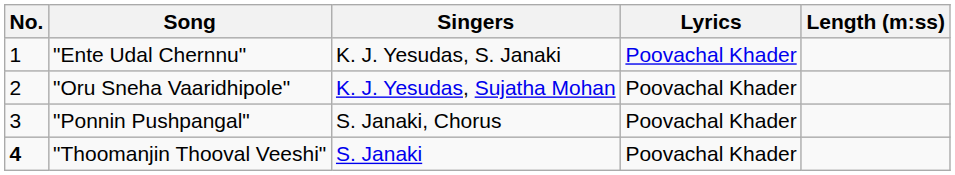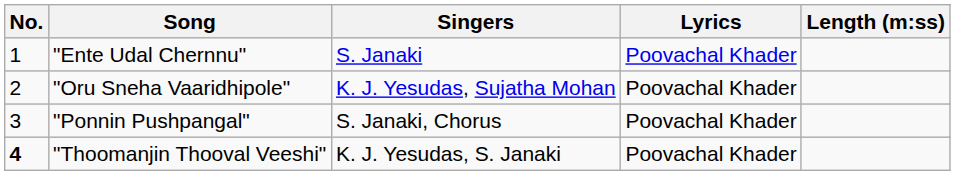 <table class="wikitable" style="font-size:95%;">
 <tr>
 <th>No.</th>
 <th>Song</th>
 <th>Singers</th>
 <th>Lyrics</th>
 <th>Length (m:ss)</th>
 </tr>
 <tr>
 <td>1</td>
 <td>"Ente Udal Chernnu"</td>
-<td>K. J. Yesudas, S. Janaki</td>
+<td><a href='#'>S. Janaki</a></td>
 <td><a href='#'>Poovachal Khader</a></td>
 <td></td>
 </tr>
 <tr>
 <td>2</td>
 <td>"Oru Sneha Vaaridhipole"</td>
 <td><a href='#'>K. J. Yesudas</a>, <a href='#'>Sujatha Mohan</a></td>
 <td>Poovachal Khader</td>
 <td></td>
 </tr>
 <tr>
 <td>3</td>
 <td>"Ponnin Pushpangal"</td>
 <td>S. Janaki, Chorus</td>
 <td>Poovachal Khader</td>
 <td></td>
 </tr>
 <tr>
 <td><strong>4</strong></td>
 <td>"Thoomanjin Thooval Veeshi"</td>
-<td><a href='#'>S. Janaki</a></td>
+<td>K. J. Yesudas, S. Janaki</td>
 <td>Poovachal Khader</td>
 <td></td>
 </tr>
 </table>
